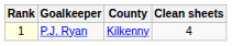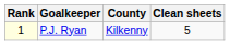 <table class="wikitable">
 <tr>
 <th>Rank</th>
 <th>Goalkeeper</th>
 <th>County</th>
 <th>Clean sheets</th>
 </tr>
 <tr>
 <td rowspan=1 align=center style="background: lightyellow;">1</td>
 <td><a href='#'>P.J. Ryan</a></td>
 <td> <a href='#'>Kilkenny</a></td>
-<td align=center>4</td>
+<td align=center>5</td>
 </tr>
 </table>
